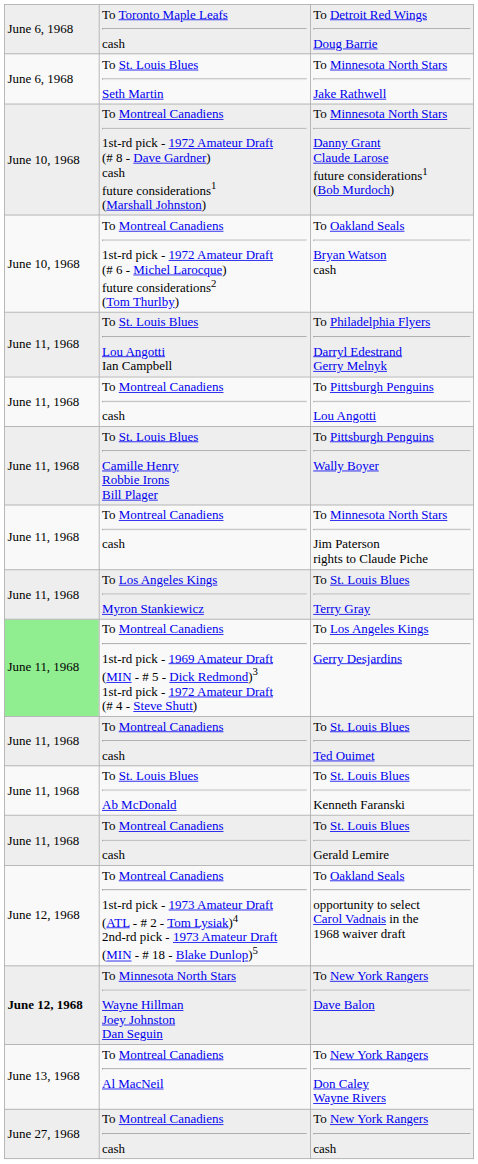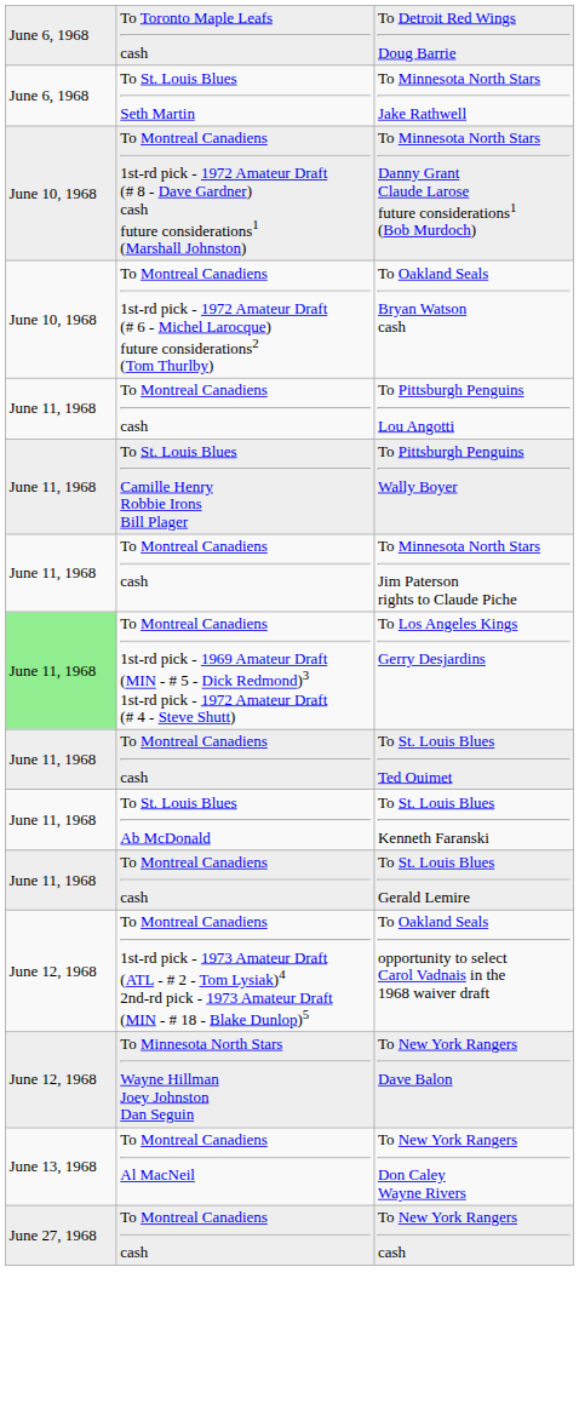 <table class="wikitable" style="border:1px solid #999; width:580px;">
 <tr style="background:#eee;">
 <td>June 6, 1968</td>
 <td valign="top">To <a href='#'>Toronto Maple Leafs</a><hr>cash</td>
 <td valign="top">To <a href='#'>Detroit Red Wings</a><hr><a href='#'>Doug Barrie</a></td>
 </tr>
 <tr>
 <td>June 6, 1968</td>
 <td valign="top">To <a href='#'>St. Louis Blues</a><hr><a href='#'>Seth Martin</a></td>
 <td valign="top">To <a href='#'>Minnesota North Stars</a><hr><a href='#'>Jake Rathwell</a></td>
 </tr>
 <tr style="background:#eee;">
 <td>June 10, 1968</td>
 <td valign="top">To <a href='#'>Montreal Canadiens</a><hr>1st-rd pick - <a href='#'>1972 Amateur Draft</a><br>(# 8 - <a href='#'>Dave Gardner</a>)<br>cash<br>future considerations<sup>1</sup><br>(<a href='#'>Marshall Johnston</a>)</td>
 <td valign="top">To <a href='#'>Minnesota North Stars</a><hr><a href='#'>Danny Grant</a><br><a href='#'>Claude Larose</a><br>future considerations<sup>1</sup><br>(<a href='#'>Bob Murdoch</a>)</td>
 </tr>
 <tr>
 <td>June 10, 1968</td>
 <td valign="top">To <a href='#'>Montreal Canadiens</a><hr>1st-rd pick - <a href='#'>1972 Amateur Draft</a><br>(# 6 - <a href='#'>Michel Larocque</a>)<br>future considerations<sup>2</sup><br>(<a href='#'>Tom Thurlby</a>)</td>
 <td valign="top">To <a href='#'>Oakland Seals</a><hr><a href='#'>Bryan Watson</a><br>cash</td>
 </tr>
-<tr style="background:#eee;">
-<td>June 11, 1968</td>
-<td valign="top">To <a href='#'>St. Louis Blues</a><hr><a href='#'>Lou Angotti</a><br>Ian Campbell</td>
-<td valign="top">To <a href='#'>Philadelphia Flyers</a><hr><a href='#'>Darryl Edestrand</a><br><a href='#'>Gerry Melnyk</a></td>
-</tr>
 <tr>
 <td>June 11, 1968</td>
 <td valign="top">To <a href='#'>Montreal Canadiens</a><hr>cash</td>
 <td valign="top">To <a href='#'>Pittsburgh Penguins</a><hr><a href='#'>Lou Angotti</a></td>
 </tr>
 <tr style="background:#eee;">
 <td>June 11, 1968</td>
 <td valign="top">To <a href='#'>St. Louis Blues</a><hr><a href='#'>Camille Henry</a><br><a href='#'>Robbie Irons</a><br><a href='#'>Bill Plager</a></td>
 <td valign="top">To <a href='#'>Pittsburgh Penguins</a><hr><a href='#'>Wally Boyer</a></td>
 </tr>
 <tr>
 <td>June 11, 1968</td>
 <td valign="top">To <a href='#'>Montreal Canadiens</a><hr>cash</td>
 <td valign="top">To <a href='#'>Minnesota North Stars</a><hr>Jim Paterson<br>rights to Claude Piche</td>
-</tr>
-<tr style="background:#eee;">
-<td>June 11, 1968</td>
-<td valign="top">To <a href='#'>Los Angeles Kings</a><hr><a href='#'>Myron Stankiewicz</a></td>
-<td valign="top">To <a href='#'>St. Louis Blues</a><hr><a href='#'>Terry Gray</a></td>
 </tr>
 <tr>
 <td style="background: lightgreen;">June 11, 1968</td>
 <td valign="top">To <a href='#'>Montreal Canadiens</a><hr>1st-rd pick - <a href='#'>1969 Amateur Draft</a><br>(<a href='#'>MIN</a> - # 5 - <a href='#'>Dick Redmond</a>)<sup>3</sup><br>1st-rd pick - <a href='#'>1972 Amateur Draft</a><br>(# 4 - <a href='#'>Steve Shutt</a>)</td>
 <td valign="top">To <a href='#'>Los Angeles Kings</a><hr><a href='#'>Gerry Desjardins</a></td>
 </tr>
 <tr style="background:#eee;">
 <td>June 11, 1968</td>
 <td valign="top">To <a href='#'>Montreal Canadiens</a><hr>cash</td>
 <td valign="top">To <a href='#'>St. Louis Blues</a><hr><a href='#'>Ted Ouimet</a></td>
 </tr>
 <tr>
 <td>June 11, 1968</td>
 <td valign="top">To <a href='#'>St. Louis Blues</a><hr><a href='#'>Ab McDonald</a></td>
 <td valign="top">To <a href='#'>St. Louis Blues</a><hr>Kenneth Faranski</td>
 </tr>
 <tr style="background:#eee;">
 <td>June 11, 1968</td>
 <td valign="top">To <a href='#'>Montreal Canadiens</a><hr>cash</td>
 <td valign="top">To <a href='#'>St. Louis Blues</a><hr>Gerald Lemire</td>
 </tr>
 <tr>
 <td>June 12, 1968</td>
 <td valign="top">To <a href='#'>Montreal Canadiens</a><hr>1st-rd pick - <a href='#'>1973 Amateur Draft</a><br>(<a href='#'>ATL</a> - # 2 - <a href='#'>Tom Lysiak</a>)<sup>4</sup><br>2nd-rd pick - <a href='#'>1973 Amateur Draft</a><br>(<a href='#'>MIN</a> - # 18 - <a href='#'>Blake Dunlop</a>)<sup>5</sup></td>
 <td valign="top">To <a href='#'>Oakland Seals</a> <hr>opportunity to select<br><a href='#'>Carol Vadnais</a> in the<br>1968 waiver draft</td>
 </tr>
 <tr style="background:#eee;">
-<td><strong>June 12, 1968</strong></td>
+<td>June 12, 1968</td>
 <td valign="top">To <a href='#'>Minnesota North Stars</a><hr><a href='#'>Wayne Hillman</a><br><a href='#'>Joey Johnston</a><br><a href='#'>Dan Seguin</a></td>
 <td valign="top">To <a href='#'>New York Rangers</a><hr><a href='#'>Dave Balon</a></td>
 </tr>
 <tr>
 <td>June 13, 1968</td>
 <td valign="top">To <a href='#'>Montreal Canadiens</a><hr><a href='#'>Al MacNeil</a></td>
 <td valign="top">To <a href='#'>New York Rangers</a><hr><a href='#'>Don Caley</a><br><a href='#'>Wayne Rivers</a></td>
 </tr>
 <tr style="background:#eee;">
 <td>June 27, 1968</td>
 <td valign="top">To <a href='#'>Montreal Canadiens</a><hr>cash</td>
 <td valign="top">To <a href='#'>New York Rangers</a><hr>cash</td>
 </tr>
 </table>
